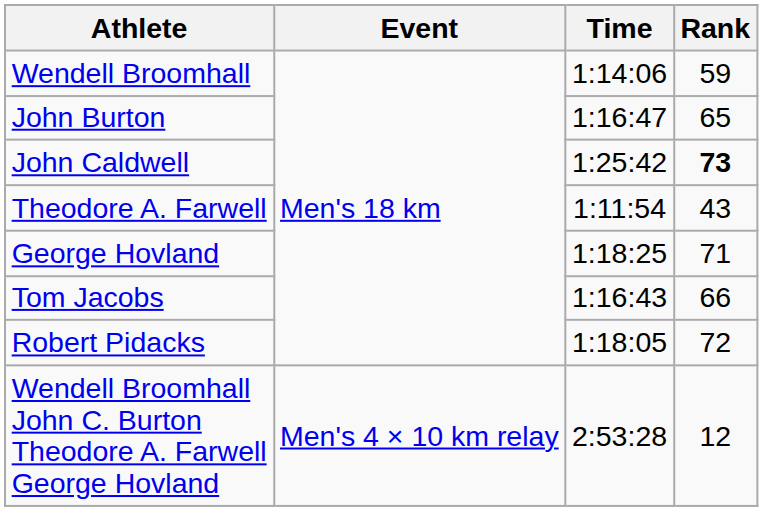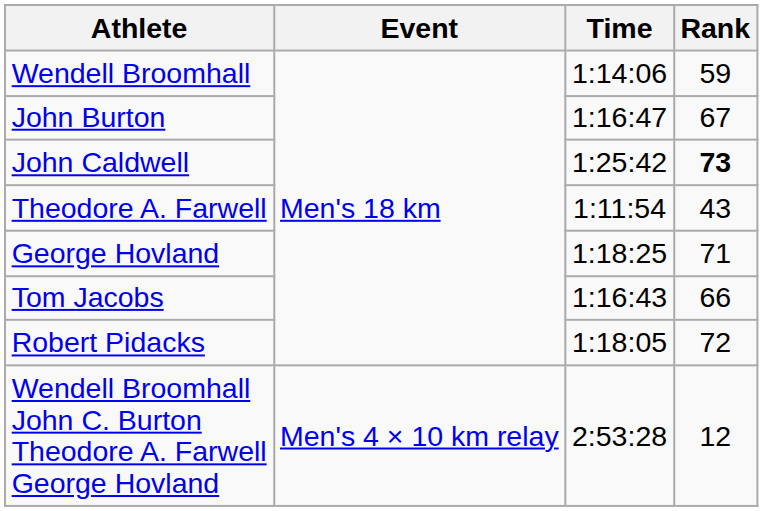 <table class=wikitable style=font-size:90%;text-align:center>
 <tr>
 <th>Athlete</th>
 <th>Event</th>
 <th>Time</th>
 <th>Rank</th>
 </tr>
 <tr>
 <td align=left><a href='#'>Wendell Broomhall</a></td>
 <td align=left rowspan=7><a href='#'>Men's 18 km</a></td>
 <td>1:14:06</td>
 <td>59</td>
 </tr>
 <tr>
 <td align=left><a href='#'>John Burton</a></td>
 <td>1:16:47</td>
-<td>65</td>
+<td>67</td>
 </tr>
 <tr>
 <td align=left><a href='#'>John Caldwell</a></td>
 <td>1:25:42</td>
 <td><strong>73</strong></td>
 </tr>
 <tr>
 <td align=left><a href='#'>Theodore A. Farwell</a></td>
 <td>1:11:54</td>
 <td>43</td>
 </tr>
 <tr>
 <td align=left><a href='#'>George Hovland</a></td>
 <td>1:18:25</td>
 <td>71</td>
 </tr>
 <tr>
 <td align=left><a href='#'>Tom Jacobs</a></td>
 <td>1:16:43</td>
 <td>66</td>
 </tr>
 <tr>
 <td align=left><a href='#'>Robert Pidacks</a></td>
 <td>1:18:05</td>
 <td>72</td>
 </tr>
 <tr>
 <td align=left><a href='#'>Wendell Broomhall</a><br><a href='#'>John C. Burton</a><br><a href='#'>Theodore A. Farwell</a><br><a href='#'>George Hovland</a></td>
 <td align=left><a href='#'>Men's 4 × 10 km relay</a></td>
 <td>2:53:28</td>
 <td>12</td>
 </tr>
 </table>
